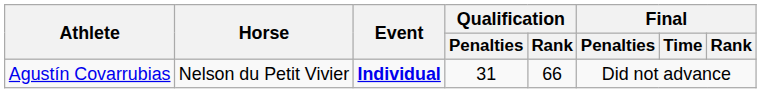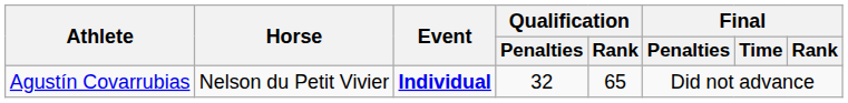 <table class="wikitable" style="font-size:90%">
 <tr>
 <th rowspan="2">Athlete</th>
 <th rowspan="2">Horse</th>
 <th rowspan="2">Event</th>
 <th colspan="2">Qualification</th>
 <th colspan="3">Final</th>
 </tr>
 <tr style="font-size:95%">
 <th>Penalties</th>
 <th>Rank</th>
 <th>Penalties</th>
 <th>Time</th>
 <th>Rank</th>
 </tr>
 <tr align=center>
 <td align=left><a href='#'>Agustín Covarrubias</a></td>
 <td align=left>Nelson du Petit Vivier</td>
 <td align=left><strong><a href='#'>Individual</a></strong></td>
-<td>31</td>
-<td>66</td>
+<td>32</td>
+<td>65</td>
 <td colspan=3>Did not advance</td>
 </tr>
 </table>
